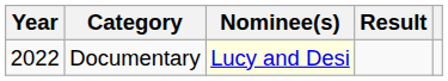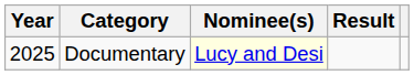 <table class="wikitable plainrowheaders sortable">
 <tr>
 <th scope="col">Year</th>
 <th scope="col">Category</th>
 <th scope="col">Nominee(s)</th>
 <th scope="col">Result</th>
 <th scope="col" class="unsortable"></th>
 </tr>
 <tr>
-<td>2022</td>
+<td>2025</td>
 <td>Documentary</td>
 <td style="background: lightyellow;"><a href='#'>Lucy and Desi</a></td>
 <td></td>
 <td></td>
 </tr>
 </table>
